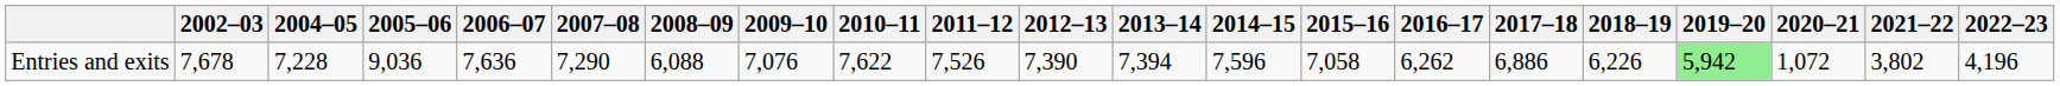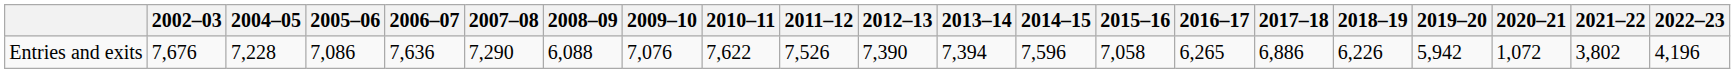 <table class="wikitable">
 <tr>
 <th></th>
 <th>2002–03</th>
 <th>2004–05</th>
 <th>2005–06</th>
 <th>2006–07</th>
 <th>2007–08</th>
 <th>2008–09</th>
 <th>2009–10</th>
 <th>2010–11</th>
 <th>2011–12</th>
 <th>2012–13</th>
 <th>2013–14</th>
 <th>2014–15</th>
 <th>2015–16</th>
 <th>2016–17</th>
 <th>2017–18</th>
 <th>2018–19</th>
 <th>2019–20</th>
 <th>2020–21</th>
 <th>2021–22</th>
 <th>2022–23</th>
 </tr>
 <tr>
 <td>Entries and exits</td>
-<td>7,678</td>
+<td>7,676</td>
 <td>7,228</td>
-<td>9,036</td>
+<td>7,086</td>
 <td>7,636</td>
 <td>7,290</td>
 <td>6,088</td>
 <td>7,076</td>
 <td>7,622</td>
 <td>7,526</td>
 <td>7,390</td>
 <td>7,394</td>
 <td>7,596</td>
 <td>7,058</td>
-<td>6,262</td>
+<td>6,265</td>
 <td>6,886</td>
 <td>6,226</td>
-<td style="background: lightgreen;">5,942</td>
+<td>5,942</td>
 <td>1,072</td>
 <td>3,802</td>
 <td>4,196</td>
 </tr>
 </table>
